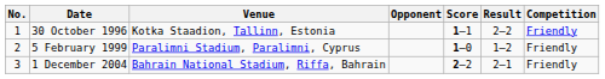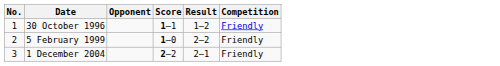 <table class="wikitable sortable">
 <tr>
 <th scope=col>No.</th>
 <th scope=col>Date</th>
-<th scope=col>Venue</th>
 <th scope=col>Opponent</th>
 <th scope=col>Score</th>
 <th scope=col>Result</th>
 <th scope=col>Competition</th>
 </tr>
 <tr>
 <td align=center>1</td>
 <td>30 October 1996</td>
-<td>Kotka Staadion, <a href='#'>Tallinn</a>, Estonia</td>
 <td></td>
 <td align=center><strong>1</strong>–1</td>
-<td align=center>2–2</td>
+<td align=center>1–2</td>
 <td><a href='#'>Friendly</a></td>
 </tr>
 <tr>
 <td align=center>2</td>
 <td>5 February 1999</td>
-<td><a href='#'>Paralimni Stadium</a>, <a href='#'>Paralimni</a>, Cyprus</td>
 <td></td>
 <td align=center><strong>1</strong>–0</td>
-<td align=center>1–2</td>
+<td align=center>2–2</td>
 <td>Friendly</td>
 </tr>
 <tr>
 <td align=center>3</td>
 <td>1 December 2004</td>
-<td><a href='#'>Bahrain National Stadium</a>, <a href='#'>Riffa</a>, Bahrain</td>
 <td></td>
 <td align=center><strong>2</strong>–2</td>
 <td align=center>2–1</td>
 <td>Friendly</td>
 </tr>
 </table>
